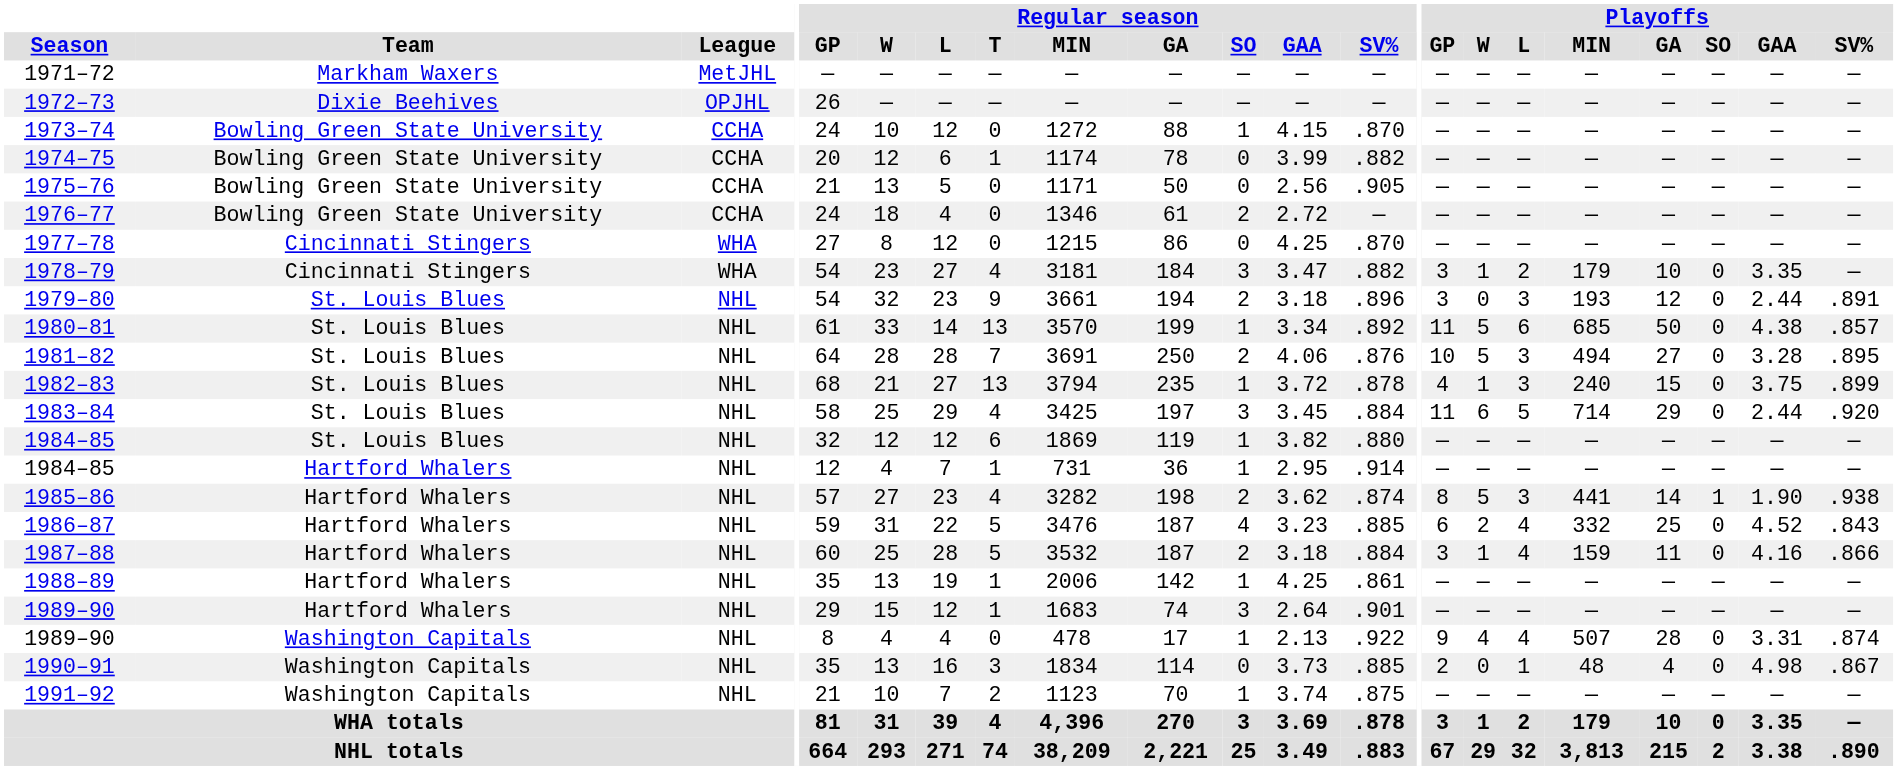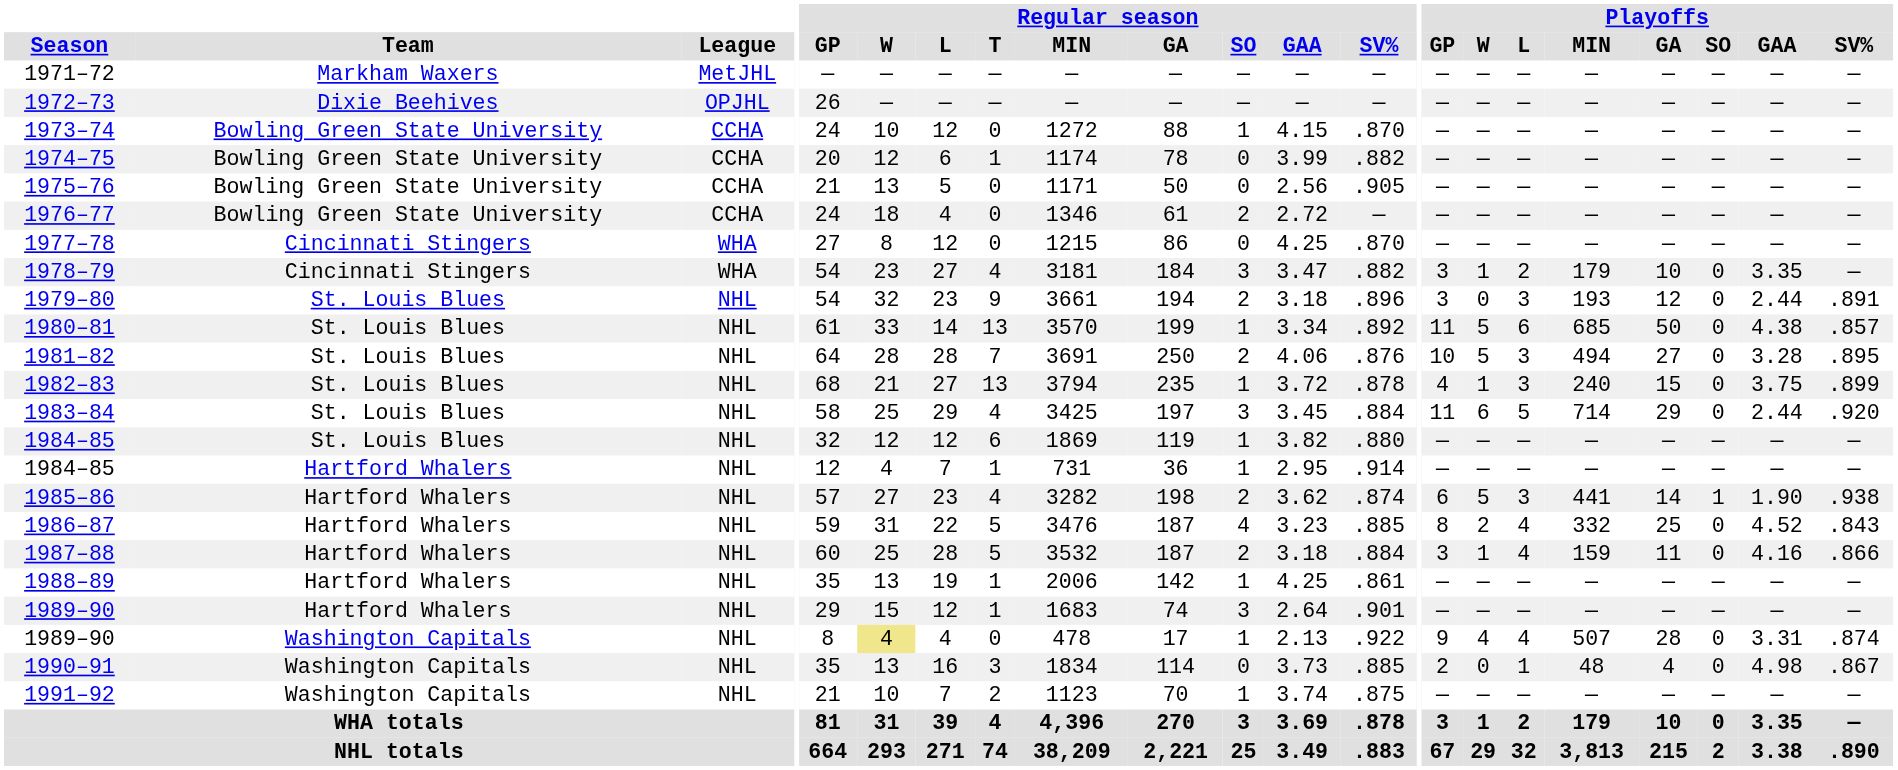 <table border="0" cellpadding="1" cellspacing="0" style="width:90%; text-align:center;">
 <tr bgcolor="#e0e0e0">
 <th colspan="3" bgcolor="#ffffff"></th>
 <th rowspan="99" bgcolor="#ffffff"></th>
 <th colspan="9" bgcolor="#e0e0e0"><a href='#'>Regular season</a></th>
 <th rowspan="99" bgcolor="#ffffff"></th>
 <th colspan="8" bgcolor="#e0e0e0"><a href='#'>Playoffs</a></th>
 </tr>
 <tr bgcolor="#e0e0e0">
 <th><a href='#'>Season</a></th>
 <th>Team</th>
 <th>League</th>
 <th>GP</th>
 <th>W</th>
 <th>L</th>
 <th>T</th>
 <th>MIN</th>
 <th>GA</th>
 <th><a href='#'>SO</a></th>
 <th><a href='#'>GAA</a></th>
 <th><a href='#'>SV%</a></th>
 <th>GP</th>
 <th>W</th>
 <th>L</th>
 <th>MIN</th>
 <th>GA</th>
 <th>SO</th>
 <th>GAA</th>
 <th>SV%</th>
 </tr>
 <tr>
 <td>1971–72</td>
 <td><a href='#'>Markham Waxers</a></td>
 <td><a href='#'>MetJHL</a></td>
 <td>—</td>
 <td>—</td>
 <td>—</td>
 <td>—</td>
 <td>—</td>
 <td>—</td>
 <td>—</td>
 <td>—</td>
 <td>—</td>
 <td>—</td>
 <td>—</td>
 <td>—</td>
 <td>—</td>
 <td>—</td>
 <td>—</td>
 <td>—</td>
 <td>—</td>
 </tr>
 <tr bgcolor="#f0f0f0">
 <td><a href='#'>1972–73</a></td>
 <td><a href='#'>Dixie Beehives</a></td>
 <td><a href='#'>OPJHL</a></td>
 <td>26</td>
 <td>—</td>
 <td>—</td>
 <td>—</td>
 <td>—</td>
 <td>—</td>
 <td>—</td>
 <td>—</td>
 <td>—</td>
 <td>—</td>
 <td>—</td>
 <td>—</td>
 <td>—</td>
 <td>—</td>
 <td>—</td>
 <td>—</td>
 <td>—</td>
 </tr>
 <tr>
 <td><a href='#'>1973–74</a></td>
 <td><a href='#'>Bowling Green State University</a></td>
 <td><a href='#'>CCHA</a></td>
 <td>24</td>
 <td>10</td>
 <td>12</td>
 <td>0</td>
 <td>1272</td>
 <td>88</td>
 <td>1</td>
 <td>4.15</td>
 <td>.870</td>
 <td>—</td>
 <td>—</td>
 <td>—</td>
 <td>—</td>
 <td>—</td>
 <td>—</td>
 <td>—</td>
 <td>—</td>
 </tr>
 <tr bgcolor="#f0f0f0">
 <td><a href='#'>1974–75</a></td>
 <td>Bowling Green State University</td>
 <td>CCHA</td>
 <td>20</td>
 <td>12</td>
 <td>6</td>
 <td>1</td>
 <td>1174</td>
 <td>78</td>
 <td>0</td>
 <td>3.99</td>
 <td>.882</td>
 <td>—</td>
 <td>—</td>
 <td>—</td>
 <td>—</td>
 <td>—</td>
 <td>—</td>
 <td>—</td>
 <td>—</td>
 </tr>
 <tr>
 <td><a href='#'>1975–76</a></td>
 <td>Bowling Green State University</td>
 <td>CCHA</td>
 <td>21</td>
 <td>13</td>
 <td>5</td>
 <td>0</td>
 <td>1171</td>
 <td>50</td>
 <td>0</td>
 <td>2.56</td>
 <td>.905</td>
 <td>—</td>
 <td>—</td>
 <td>—</td>
 <td>—</td>
 <td>—</td>
 <td>—</td>
 <td>—</td>
 <td>—</td>
 </tr>
 <tr bgcolor="#f0f0f0">
 <td><a href='#'>1976–77</a></td>
 <td>Bowling Green State University</td>
 <td>CCHA</td>
 <td>24</td>
 <td>18</td>
 <td>4</td>
 <td>0</td>
 <td>1346</td>
 <td>61</td>
 <td>2</td>
 <td>2.72</td>
 <td>—</td>
 <td>—</td>
 <td>—</td>
 <td>—</td>
 <td>—</td>
 <td>—</td>
 <td>—</td>
 <td>—</td>
 <td>—</td>
 </tr>
 <tr>
 <td><a href='#'>1977–78</a></td>
 <td><a href='#'>Cincinnati Stingers</a></td>
 <td><a href='#'>WHA</a></td>
 <td>27</td>
 <td>8</td>
 <td>12</td>
 <td>0</td>
 <td>1215</td>
 <td>86</td>
 <td>0</td>
 <td>4.25</td>
 <td>.870</td>
 <td>—</td>
 <td>—</td>
 <td>—</td>
 <td>—</td>
 <td>—</td>
 <td>—</td>
 <td>—</td>
 <td>—</td>
 </tr>
 <tr bgcolor="#f0f0f0">
 <td><a href='#'>1978–79</a></td>
 <td>Cincinnati Stingers</td>
 <td>WHA</td>
 <td>54</td>
 <td>23</td>
 <td>27</td>
 <td>4</td>
 <td>3181</td>
 <td>184</td>
 <td>3</td>
 <td>3.47</td>
 <td>.882</td>
 <td>3</td>
 <td>1</td>
 <td>2</td>
 <td>179</td>
 <td>10</td>
 <td>0</td>
 <td>3.35</td>
 <td>—</td>
 </tr>
 <tr>
 <td><a href='#'>1979–80</a></td>
 <td><a href='#'>St. Louis Blues</a></td>
 <td><a href='#'>NHL</a></td>
 <td>54</td>
 <td>32</td>
 <td>23</td>
 <td>9</td>
 <td>3661</td>
 <td>194</td>
 <td>2</td>
 <td>3.18</td>
 <td>.896</td>
 <td>3</td>
 <td>0</td>
 <td>3</td>
 <td>193</td>
 <td>12</td>
 <td>0</td>
 <td>2.44</td>
 <td>.891</td>
 </tr>
 <tr bgcolor="#f0f0f0">
 <td><a href='#'>1980–81</a></td>
 <td>St. Louis Blues</td>
 <td>NHL</td>
 <td>61</td>
 <td>33</td>
 <td>14</td>
 <td>13</td>
 <td>3570</td>
 <td>199</td>
 <td>1</td>
 <td>3.34</td>
 <td>.892</td>
 <td>11</td>
 <td>5</td>
 <td>6</td>
 <td>685</td>
 <td>50</td>
 <td>0</td>
 <td>4.38</td>
 <td>.857</td>
 </tr>
 <tr>
 <td><a href='#'>1981–82</a></td>
 <td>St. Louis Blues</td>
 <td>NHL</td>
 <td>64</td>
 <td>28</td>
 <td>28</td>
 <td>7</td>
 <td>3691</td>
 <td>250</td>
 <td>2</td>
 <td>4.06</td>
 <td>.876</td>
 <td>10</td>
 <td>5</td>
 <td>3</td>
 <td>494</td>
 <td>27</td>
 <td>0</td>
 <td>3.28</td>
 <td>.895</td>
 </tr>
 <tr bgcolor="#f0f0f0">
 <td><a href='#'>1982–83</a></td>
 <td>St. Louis Blues</td>
 <td>NHL</td>
 <td>68</td>
 <td>21</td>
 <td>27</td>
 <td>13</td>
 <td>3794</td>
 <td>235</td>
 <td>1</td>
 <td>3.72</td>
 <td>.878</td>
 <td>4</td>
 <td>1</td>
 <td>3</td>
 <td>240</td>
 <td>15</td>
 <td>0</td>
 <td>3.75</td>
 <td>.899</td>
 </tr>
 <tr>
 <td><a href='#'>1983–84</a></td>
 <td>St. Louis Blues</td>
 <td>NHL</td>
 <td>58</td>
 <td>25</td>
 <td>29</td>
 <td>4</td>
 <td>3425</td>
 <td>197</td>
 <td>3</td>
 <td>3.45</td>
 <td>.884</td>
 <td>11</td>
 <td>6</td>
 <td>5</td>
 <td>714</td>
 <td>29</td>
 <td>0</td>
 <td>2.44</td>
 <td>.920</td>
 </tr>
 <tr bgcolor="#f0f0f0">
 <td><a href='#'>1984–85</a></td>
 <td>St. Louis Blues</td>
 <td>NHL</td>
 <td>32</td>
 <td>12</td>
 <td>12</td>
 <td>6</td>
 <td>1869</td>
 <td>119</td>
 <td>1</td>
 <td>3.82</td>
 <td>.880</td>
 <td>—</td>
 <td>—</td>
 <td>—</td>
 <td>—</td>
 <td>—</td>
 <td>—</td>
 <td>—</td>
 <td>—</td>
 </tr>
 <tr>
 <td>1984–85</td>
 <td><a href='#'>Hartford Whalers</a></td>
 <td>NHL</td>
 <td>12</td>
 <td>4</td>
 <td>7</td>
 <td>1</td>
 <td>731</td>
 <td>36</td>
 <td>1</td>
 <td>2.95</td>
 <td>.914</td>
 <td>—</td>
 <td>—</td>
 <td>—</td>
 <td>—</td>
 <td>—</td>
 <td>—</td>
 <td>—</td>
 <td>—</td>
 </tr>
 <tr bgcolor="#f0f0f0">
 <td><a href='#'>1985–86</a></td>
 <td>Hartford Whalers</td>
 <td>NHL</td>
 <td>57</td>
 <td>27</td>
 <td>23</td>
 <td>4</td>
 <td>3282</td>
 <td>198</td>
 <td>2</td>
 <td>3.62</td>
 <td>.874</td>
-<td>8</td>
+<td>6</td>
 <td>5</td>
 <td>3</td>
 <td>441</td>
 <td>14</td>
 <td>1</td>
 <td>1.90</td>
 <td>.938</td>
 </tr>
 <tr>
 <td><a href='#'>1986–87</a></td>
 <td>Hartford Whalers</td>
 <td>NHL</td>
 <td>59</td>
 <td>31</td>
 <td>22</td>
 <td>5</td>
 <td>3476</td>
 <td>187</td>
 <td>4</td>
 <td>3.23</td>
 <td>.885</td>
-<td>6</td>
+<td>8</td>
 <td>2</td>
 <td>4</td>
 <td>332</td>
 <td>25</td>
 <td>0</td>
 <td>4.52</td>
 <td>.843</td>
 </tr>
 <tr bgcolor="#f0f0f0">
 <td><a href='#'>1987–88</a></td>
 <td>Hartford Whalers</td>
 <td>NHL</td>
 <td>60</td>
 <td>25</td>
 <td>28</td>
 <td>5</td>
 <td>3532</td>
 <td>187</td>
 <td>2</td>
 <td>3.18</td>
 <td>.884</td>
 <td>3</td>
 <td>1</td>
 <td>4</td>
 <td>159</td>
 <td>11</td>
 <td>0</td>
 <td>4.16</td>
 <td>.866</td>
 </tr>
 <tr>
 <td><a href='#'>1988–89</a></td>
 <td>Hartford Whalers</td>
 <td>NHL</td>
 <td>35</td>
 <td>13</td>
 <td>19</td>
 <td>1</td>
 <td>2006</td>
 <td>142</td>
 <td>1</td>
 <td>4.25</td>
 <td>.861</td>
 <td>—</td>
 <td>—</td>
 <td>—</td>
 <td>—</td>
 <td>—</td>
 <td>—</td>
 <td>—</td>
 <td>—</td>
 </tr>
 <tr bgcolor="#f0f0f0">
 <td><a href='#'>1989–90</a></td>
 <td>Hartford Whalers</td>
 <td>NHL</td>
 <td>29</td>
 <td>15</td>
 <td>12</td>
 <td>1</td>
 <td>1683</td>
 <td>74</td>
 <td>3</td>
 <td>2.64</td>
 <td>.901</td>
 <td>—</td>
 <td>—</td>
 <td>—</td>
 <td>—</td>
 <td>—</td>
 <td>—</td>
 <td>—</td>
 <td>—</td>
 </tr>
 <tr>
 <td>1989–90</td>
 <td><a href='#'>Washington Capitals</a></td>
 <td>NHL</td>
 <td>8</td>
-<td>4</td>
+<td style="background: khaki;">4</td>
 <td>4</td>
 <td>0</td>
 <td>478</td>
 <td>17</td>
 <td>1</td>
 <td>2.13</td>
 <td>.922</td>
 <td>9</td>
 <td>4</td>
 <td>4</td>
 <td>507</td>
 <td>28</td>
 <td>0</td>
 <td>3.31</td>
 <td>.874</td>
 </tr>
 <tr bgcolor="#f0f0f0">
 <td><a href='#'>1990–91</a></td>
 <td>Washington Capitals</td>
 <td>NHL</td>
 <td>35</td>
 <td>13</td>
 <td>16</td>
 <td>3</td>
 <td>1834</td>
 <td>114</td>
 <td>0</td>
 <td>3.73</td>
 <td>.885</td>
 <td>2</td>
 <td>0</td>
 <td>1</td>
 <td>48</td>
 <td>4</td>
 <td>0</td>
 <td>4.98</td>
 <td>.867</td>
 </tr>
 <tr>
 <td><a href='#'>1991–92</a></td>
 <td>Washington Capitals</td>
 <td>NHL</td>
 <td>21</td>
 <td>10</td>
 <td>7</td>
 <td>2</td>
 <td>1123</td>
 <td>70</td>
 <td>1</td>
 <td>3.74</td>
 <td>.875</td>
 <td>—</td>
 <td>—</td>
 <td>—</td>
 <td>—</td>
 <td>—</td>
 <td>—</td>
 <td>—</td>
 <td>—</td>
 </tr>
 <tr bgcolor="#e0e0e0">
 <th colspan="3">WHA totals</th>
 <th>81</th>
 <th>31</th>
 <th>39</th>
 <th>4</th>
 <th>4,396</th>
 <th>270</th>
 <th>3</th>
 <th>3.69</th>
 <th>.878</th>
 <th>3</th>
 <th>1</th>
 <th>2</th>
 <th>179</th>
 <th>10</th>
 <th>0</th>
 <th>3.35</th>
 <th>—</th>
 </tr>
 <tr bgcolor="#e0e0e0">
 <th colspan="3">NHL totals</th>
 <th>664</th>
 <th>293</th>
 <th>271</th>
 <th>74</th>
 <th>38,209</th>
 <th>2,221</th>
 <th>25</th>
 <th>3.49</th>
 <th>.883</th>
 <th>67</th>
 <th>29</th>
 <th>32</th>
 <th>3,813</th>
 <th>215</th>
 <th>2</th>
 <th>3.38</th>
 <th>.890</th>
 </tr>
 </table>
